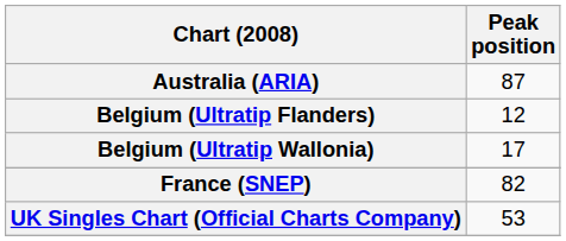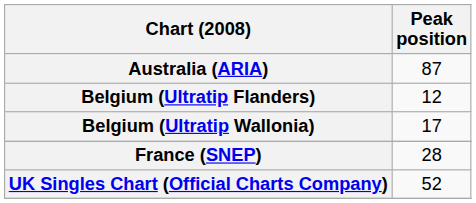 <table class="wikitable sortable plainrowheaders">
 <tr>
 <th>Chart (2008)</th>
 <th>Peak<br>position</th>
 </tr>
 <tr>
 <th scope="row">Australia (<a href='#'>ARIA</a>)</th>
 <td align="center">87</td>
 </tr>
 <tr>
 <th scope="row">Belgium (<a href='#'>Ultratip</a> Flanders)</th>
 <td align="center">12</td>
 </tr>
 <tr>
 <th scope="row">Belgium (<a href='#'>Ultratip</a> Wallonia)</th>
 <td align="center">17</td>
 </tr>
 <tr>
 </tr>
 <tr>
 <th scope="row">France (<a href='#'>SNEP</a>)</th>
-<td align="center">82</td>
+<td align="center">28</td>
 </tr>
 <tr>
 <th scope="row"><a href='#'>UK Singles Chart</a> (<a href='#'>Official Charts Company</a>)</th>
-<td align="center">53</td>
+<td align="center">52</td>
 </tr>
 <tr>
 </tr>
 </table>
